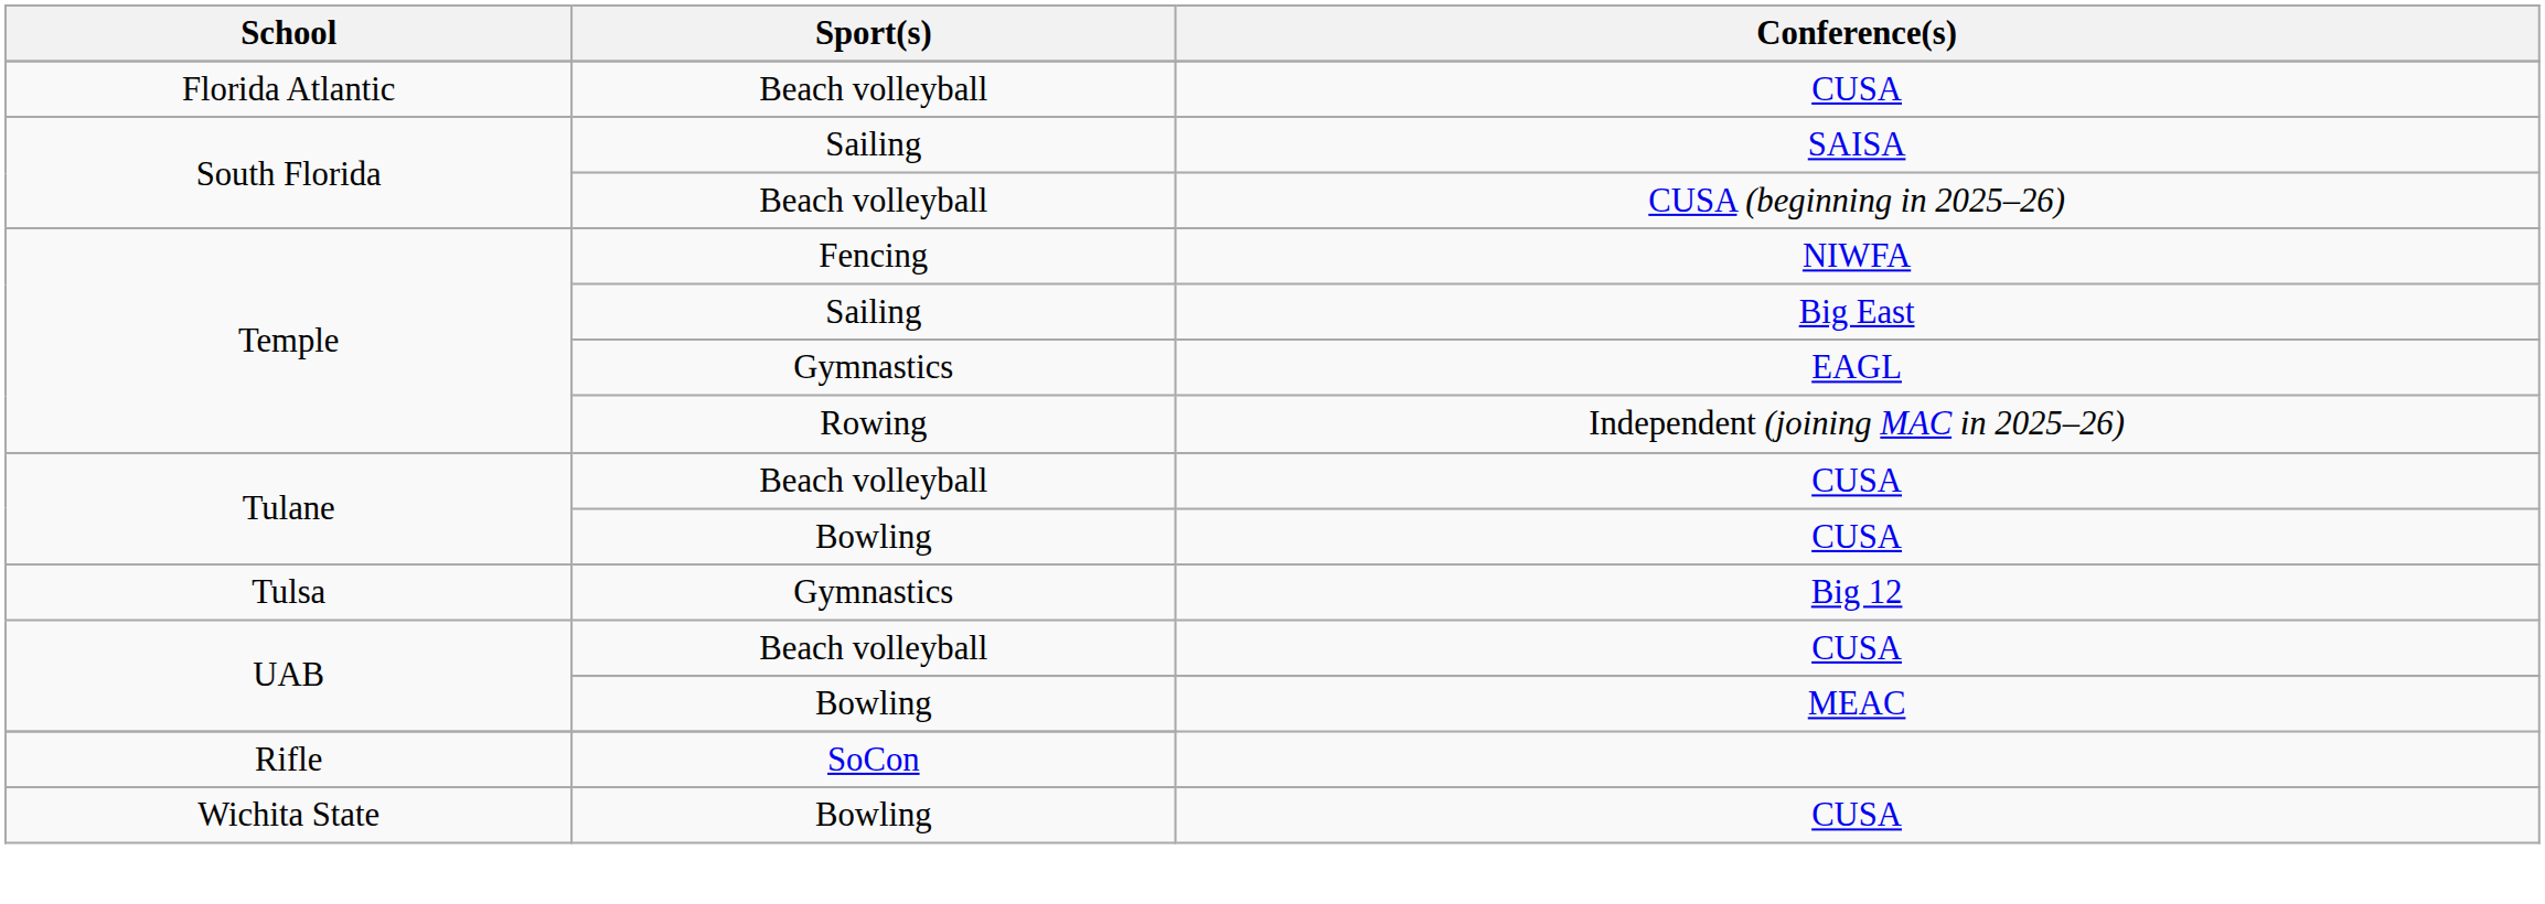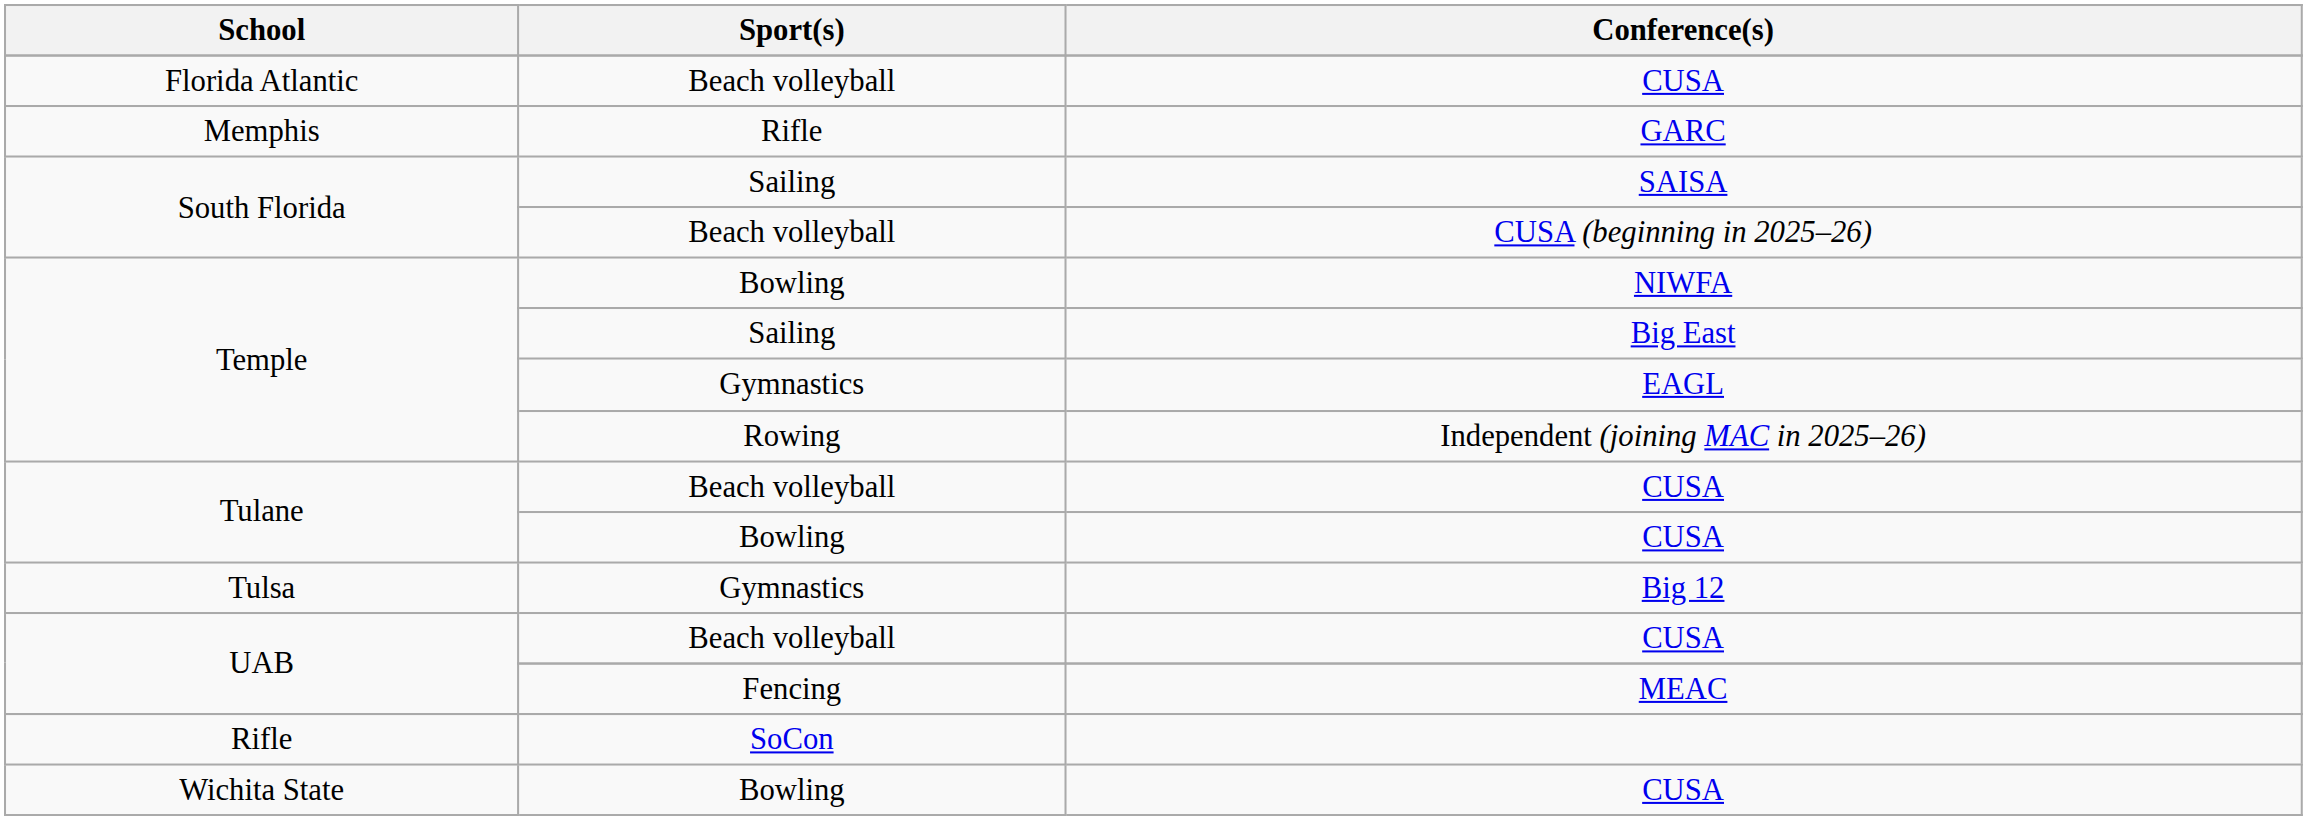 <table class="wikitable sortable" style="text-align:center; font-size:95%; width:90%">
 <tr>
 <th>School</th>
 <th>Sport(s)</th>
 <th>Conference(s)</th>
 </tr>
 <tr>
 </tr>
 <tr>
 <td>Florida Atlantic</td>
 <td>Beach volleyball</td>
 <td><a href='#'>CUSA</a></td>
 </tr>
 <tr>
+<td>Memphis</td>
+<td>Rifle</td>
+<td><a href='#'>GARC</a></td>
+</tr>
+<tr>
 <td rowspan=2>South Florida</td>
 <td>Sailing</td>
 <td><a href='#'>SAISA</a></td>
 </tr>
 <tr>
 <td>Beach volleyball</td>
 <td><a href='#'>CUSA</a> <em>(beginning in 2025–26)</em></td>
 </tr>
 <tr>
 <td rowspan=4>Temple</td>
-<td>Fencing</td>
+<td>Bowling</td>
 <td><a href='#'>NIWFA</a></td>
 </tr>
 <tr>
 <td>Sailing</td>
 <td><a href='#'>Big East</a></td>
 </tr>
 <tr>
 <td>Gymnastics</td>
 <td><a href='#'>EAGL</a></td>
 </tr>
 <tr>
 <td>Rowing</td>
 <td>Independent <em>(joining <a href='#'>MAC</a> in 2025–26)</em></td>
 </tr>
 <tr>
 <td rowspan=2>Tulane</td>
 <td>Beach volleyball</td>
 <td><a href='#'>CUSA</a></td>
 </tr>
 <tr>
 <td>Bowling</td>
 <td><a href='#'>CUSA</a></td>
 </tr>
 <tr>
 <td>Tulsa</td>
 <td>Gymnastics</td>
 <td><a href='#'>Big 12</a></td>
 </tr>
 <tr>
 <td rowspan=3>UAB</td>
 <td>Beach volleyball</td>
 <td><a href='#'>CUSA</a></td>
 </tr>
 <tr>
 </tr>
 <tr>
-<td>Bowling</td>
+<td>Fencing</td>
 <td><a href='#'>MEAC</a></td>
 </tr>
 <tr>
 </tr>
 <tr>
 <td>Rifle</td>
 <td><a href='#'>SoCon</a></td>
 </tr>
 <tr>
 <td>Wichita State</td>
 <td>Bowling</td>
 <td><a href='#'>CUSA</a></td>
 </tr>
 </table>
